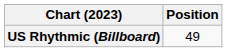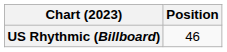 <table class="wikitable plainrowheaders" style="text-align:center">
 <tr>
 <th scope="col">Chart (2023)</th>
 <th scope="col">Position</th>
 </tr>
 <tr>
 <th scope="row">US Rhythmic (<em>Billboard</em>)</th>
-<td>49</td>
+<td>46</td>
 </tr>
 </table>
